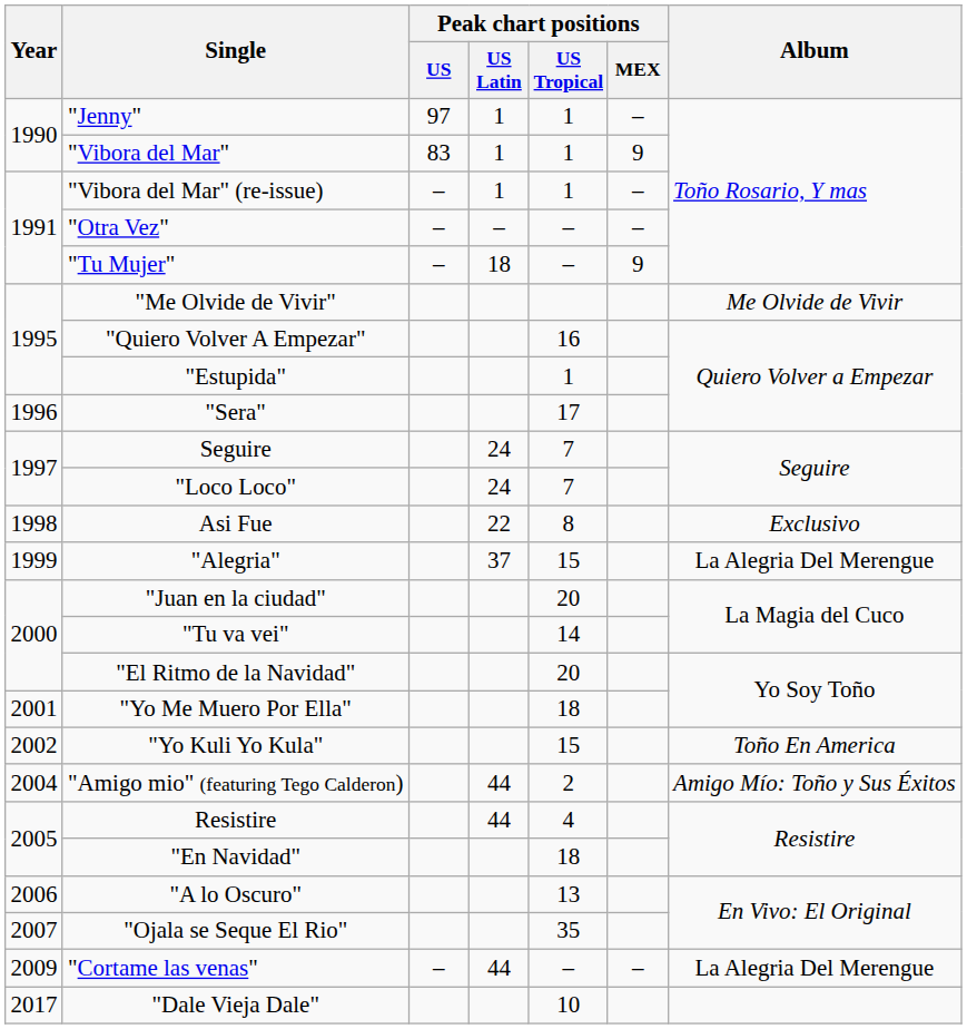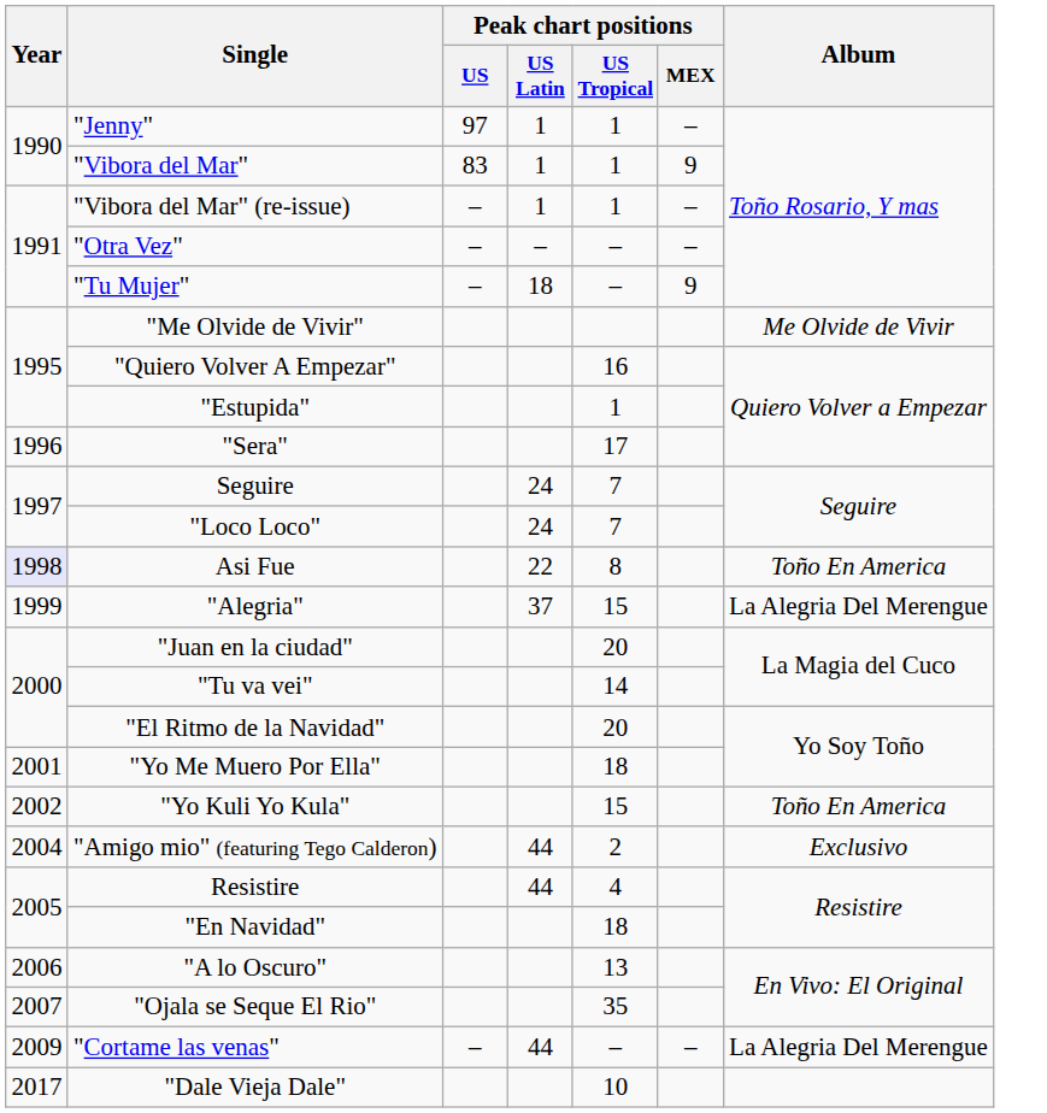 <table class="wikitable" style="text-align:center;">
 <tr>
 <th rowspan="2">Year</th>
 <th rowspan="2">Single</th>
 <th colspan="4">Peak chart positions</th>
 <th rowspan="2">Album</th>
 </tr>
 <tr style="font-size:smaller;">
 <th width="35"><a href='#'>US</a></th>
 <th width="35"><a href='#'>US Latin</a></th>
 <th width="35"><a href='#'>US Tropical</a></th>
 <th width="35">MEX</th>
 </tr>
 <tr>
 <td rowspan="2">1990</td>
 <td align="left">"<a href='#'>Jenny</a>"</td>
 <td>97</td>
 <td>1</td>
 <td>1</td>
 <td>–</td>
 <td align="left" rowspan="5"><em><a href='#'>Toño Rosario, Y mas</a></em></td>
 </tr>
 <tr>
 <td align="left">"<a href='#'>Vibora del Mar</a>"</td>
 <td>83</td>
 <td>1</td>
 <td>1</td>
 <td>9</td>
 </tr>
 <tr>
 <td rowspan="3">1991</td>
 <td align="left">"Vibora del Mar" (re-issue)</td>
 <td>–</td>
 <td>1</td>
 <td>1</td>
 <td>–</td>
 </tr>
 <tr>
 <td align="left">"<a href='#'>Otra Vez</a>"</td>
 <td>–</td>
 <td>–</td>
 <td>–</td>
 <td>–</td>
 </tr>
 <tr>
 <td align="left">"<a href='#'>Tu Mujer</a>"</td>
 <td>–</td>
 <td>18</td>
 <td>–</td>
 <td>9</td>
 </tr>
 <tr>
 <td rowspan="3">1995</td>
 <td>"Me Olvide de Vivir"</td>
 <td></td>
 <td></td>
 <td></td>
 <td></td>
 <td><em>Me Olvide de Vivir</em></td>
 </tr>
 <tr>
 <td>"Quiero Volver A Empezar"</td>
 <td></td>
 <td></td>
 <td>16</td>
 <td></td>
 <td rowspan="3"><em>Quiero Volver a Empezar</em></td>
 </tr>
 <tr>
 <td>"Estupida"</td>
 <td></td>
 <td></td>
 <td>1</td>
 <td></td>
 </tr>
 <tr>
 <td>1996</td>
 <td>"Sera"</td>
 <td></td>
 <td></td>
 <td>17</td>
 <td></td>
 </tr>
 <tr>
 <td rowspan="2">1997</td>
 <td>Seguire</td>
 <td></td>
 <td>24</td>
 <td>7</td>
 <td></td>
 <td rowspan="2"><em>Seguire</em></td>
 </tr>
 <tr>
 <td>"Loco Loco"</td>
 <td></td>
 <td>24</td>
 <td>7</td>
 <td></td>
 </tr>
 <tr>
-<td>1998</td>
+<td style="background: lavender;">1998</td>
 <td>Asi Fue</td>
 <td></td>
 <td>22</td>
 <td>8</td>
 <td></td>
-<td><em>Exclusivo</em></td>
+<td><em>Toño En America</em></td>
 </tr>
 <tr>
 <td>1999</td>
 <td>"Alegria"</td>
 <td></td>
 <td>37</td>
 <td>15</td>
 <td></td>
 <td>La Alegria Del Merengue</td>
 </tr>
 <tr>
 <td rowspan="3">2000</td>
 <td>"Juan en la ciudad"</td>
 <td></td>
 <td></td>
 <td>20</td>
 <td></td>
 <td rowspan="2">La Magia del Cuco</td>
 </tr>
 <tr>
 <td>"Tu va vei"</td>
 <td></td>
 <td></td>
 <td>14</td>
 <td></td>
 </tr>
 <tr>
 <td>"El Ritmo de la Navidad"</td>
 <td></td>
 <td></td>
 <td>20</td>
 <td></td>
 <td rowspan="2">Yo Soy Toño</td>
 </tr>
 <tr>
 <td>2001</td>
 <td>"Yo Me Muero Por Ella"</td>
 <td></td>
 <td></td>
 <td>18</td>
 <td></td>
 </tr>
 <tr>
 <td>2002</td>
 <td>"Yo Kuli Yo Kula"</td>
 <td></td>
 <td></td>
 <td>15</td>
 <td></td>
 <td><em>Toño En America</em></td>
 </tr>
 <tr>
 <td>2004</td>
 <td>"Amigo mio" <small>(featuring Tego Calderon</small>)</td>
 <td></td>
 <td>44</td>
 <td>2</td>
 <td></td>
-<td><em>Amigo Mío: Toño y Sus Éxitos</em></td>
+<td><em>Exclusivo</em></td>
 </tr>
 <tr>
 <td rowspan="2">2005</td>
 <td>Resistire</td>
 <td></td>
 <td>44</td>
 <td>4</td>
 <td></td>
 <td rowspan="2"><em>Resistire</em></td>
 </tr>
 <tr>
 <td>"En Navidad"</td>
 <td></td>
 <td></td>
 <td>18</td>
 <td></td>
 </tr>
 <tr>
 <td>2006</td>
 <td>"A lo Oscuro"</td>
 <td></td>
 <td></td>
 <td>13</td>
 <td></td>
 <td rowspan="2"><em>En Vivo: El Original</em></td>
 </tr>
 <tr>
 <td>2007</td>
 <td>"Ojala se Seque El Rio"</td>
 <td></td>
 <td></td>
 <td>35</td>
 <td></td>
 </tr>
 <tr>
 <td rowspan="1">2009</td>
 <td align="left">"<a href='#'>Cortame las venas</a>"</td>
 <td>–</td>
 <td>44</td>
 <td>–</td>
 <td>–</td>
 <td>La Alegria Del Merengue</td>
 </tr>
 <tr>
 <td>2017</td>
 <td>"Dale Vieja Dale"</td>
 <td></td>
 <td></td>
 <td>10</td>
 <td></td>
 <td></td>
 </tr>
 </table>
